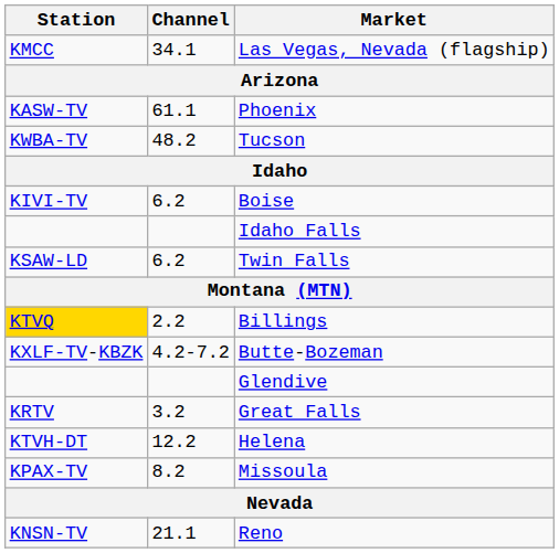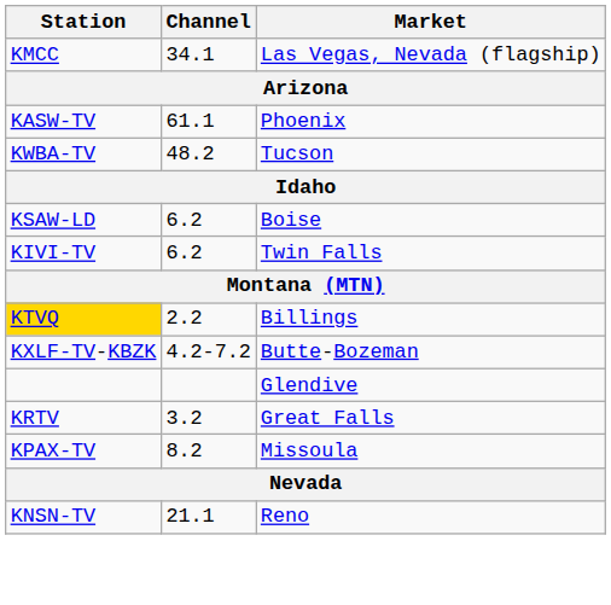 <table class="wikitable">
 <tr>
 <th>Station</th>
 <th>Channel</th>
 <th>Market</th>
 </tr>
 <tr>
 <td><a href='#'>KMCC</a></td>
 <td>34.1</td>
 <td><a href='#'>Las Vegas, Nevada</a> (flagship)</td>
 </tr>
 <tr>
 <th colspan="3"><strong>Arizona</strong></th>
 </tr>
 <tr>
 <td><a href='#'>KASW-TV</a></td>
 <td>61.1</td>
 <td><a href='#'>Phoenix</a></td>
 </tr>
 <tr>
 <td><a href='#'>KWBA-TV</a></td>
 <td>48.2</td>
 <td><a href='#'>Tucson</a></td>
 </tr>
 <tr>
 <th colspan="3"><strong>Idaho</strong></th>
 </tr>
 <tr>
-<td><a href='#'>KIVI-TV</a></td>
+<td><a href='#'>KSAW-LD</a></td>
 <td>6.2</td>
 <td><a href='#'>Boise</a></td>
 </tr>
 <tr>
-<td></td>
-<td></td>
-<td><a href='#'>Idaho Falls</a></td>
-</tr>
-<tr>
-<td><a href='#'>KSAW-LD</a></td>
+<td><a href='#'>KIVI-TV</a></td>
 <td>6.2</td>
 <td><a href='#'>Twin Falls</a></td>
 </tr>
 <tr>
 <th colspan="3"><strong>Montana <a href='#'>(MTN)</a></strong></th>
 </tr>
 <tr>
 <td style="background: gold;"><a href='#'>KTVQ</a></td>
 <td>2.2</td>
 <td><a href='#'>Billings</a></td>
 </tr>
 <tr>
 <td><a href='#'>KXLF-TV</a>-<a href='#'>KBZK</a></td>
 <td>4.2-7.2</td>
 <td><a href='#'>Butte</a>-<a href='#'>Bozeman</a></td>
 </tr>
 <tr>
 <td></td>
 <td></td>
 <td><a href='#'>Glendive</a></td>
 </tr>
 <tr>
 <td><a href='#'>KRTV</a></td>
 <td>3.2</td>
 <td><a href='#'>Great Falls</a></td>
 </tr>
 <tr>
-<td><a href='#'>KTVH-DT</a></td>
-<td>12.2</td>
-<td><a href='#'>Helena</a></td>
-</tr>
-<tr>
 <td><a href='#'>KPAX-TV</a></td>
 <td>8.2</td>
 <td><a href='#'>Missoula</a></td>
 </tr>
 <tr>
 <th colspan="3"><strong>Nevada</strong></th>
 </tr>
 <tr>
 <td><a href='#'>KNSN-TV</a></td>
 <td>21.1</td>
 <td><a href='#'>Reno</a></td>
 </tr>
 </table>
